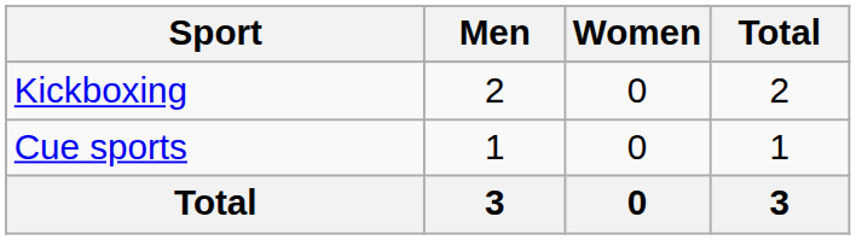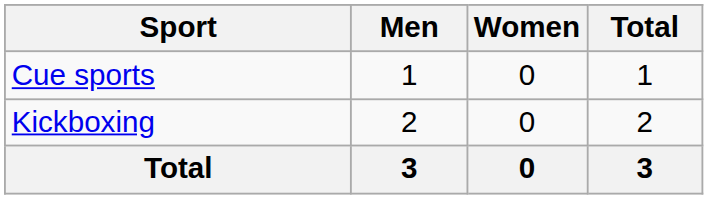 <table class="wikitable sortable" style="text-align:center;">
 <tr>
 <th width=180>Sport</th>
 <th width=55>Men</th>
 <th width=55>Women</th>
 <th width=55>Total</th>
 </tr>
 <tr>
+<td style="text-align:left"><a href='#'>Cue sports</a></td>
+<td>1</td>
+<td>0</td>
+<td>1</td>
+</tr>
+<tr>
 <td style="text-align:left"><a href='#'>Kickboxing</a></td>
 <td>2</td>
 <td>0</td>
 <td>2</td>
-</tr>
-<tr>
-<td style="text-align:left"><a href='#'>Cue sports</a></td>
-<td>1</td>
-<td>0</td>
-<td>1</td>
 </tr>
 <tr>
 <th>Total</th>
 <th>3</th>
 <th>0</th>
 <th>3</th>
 </tr>
 </table>
